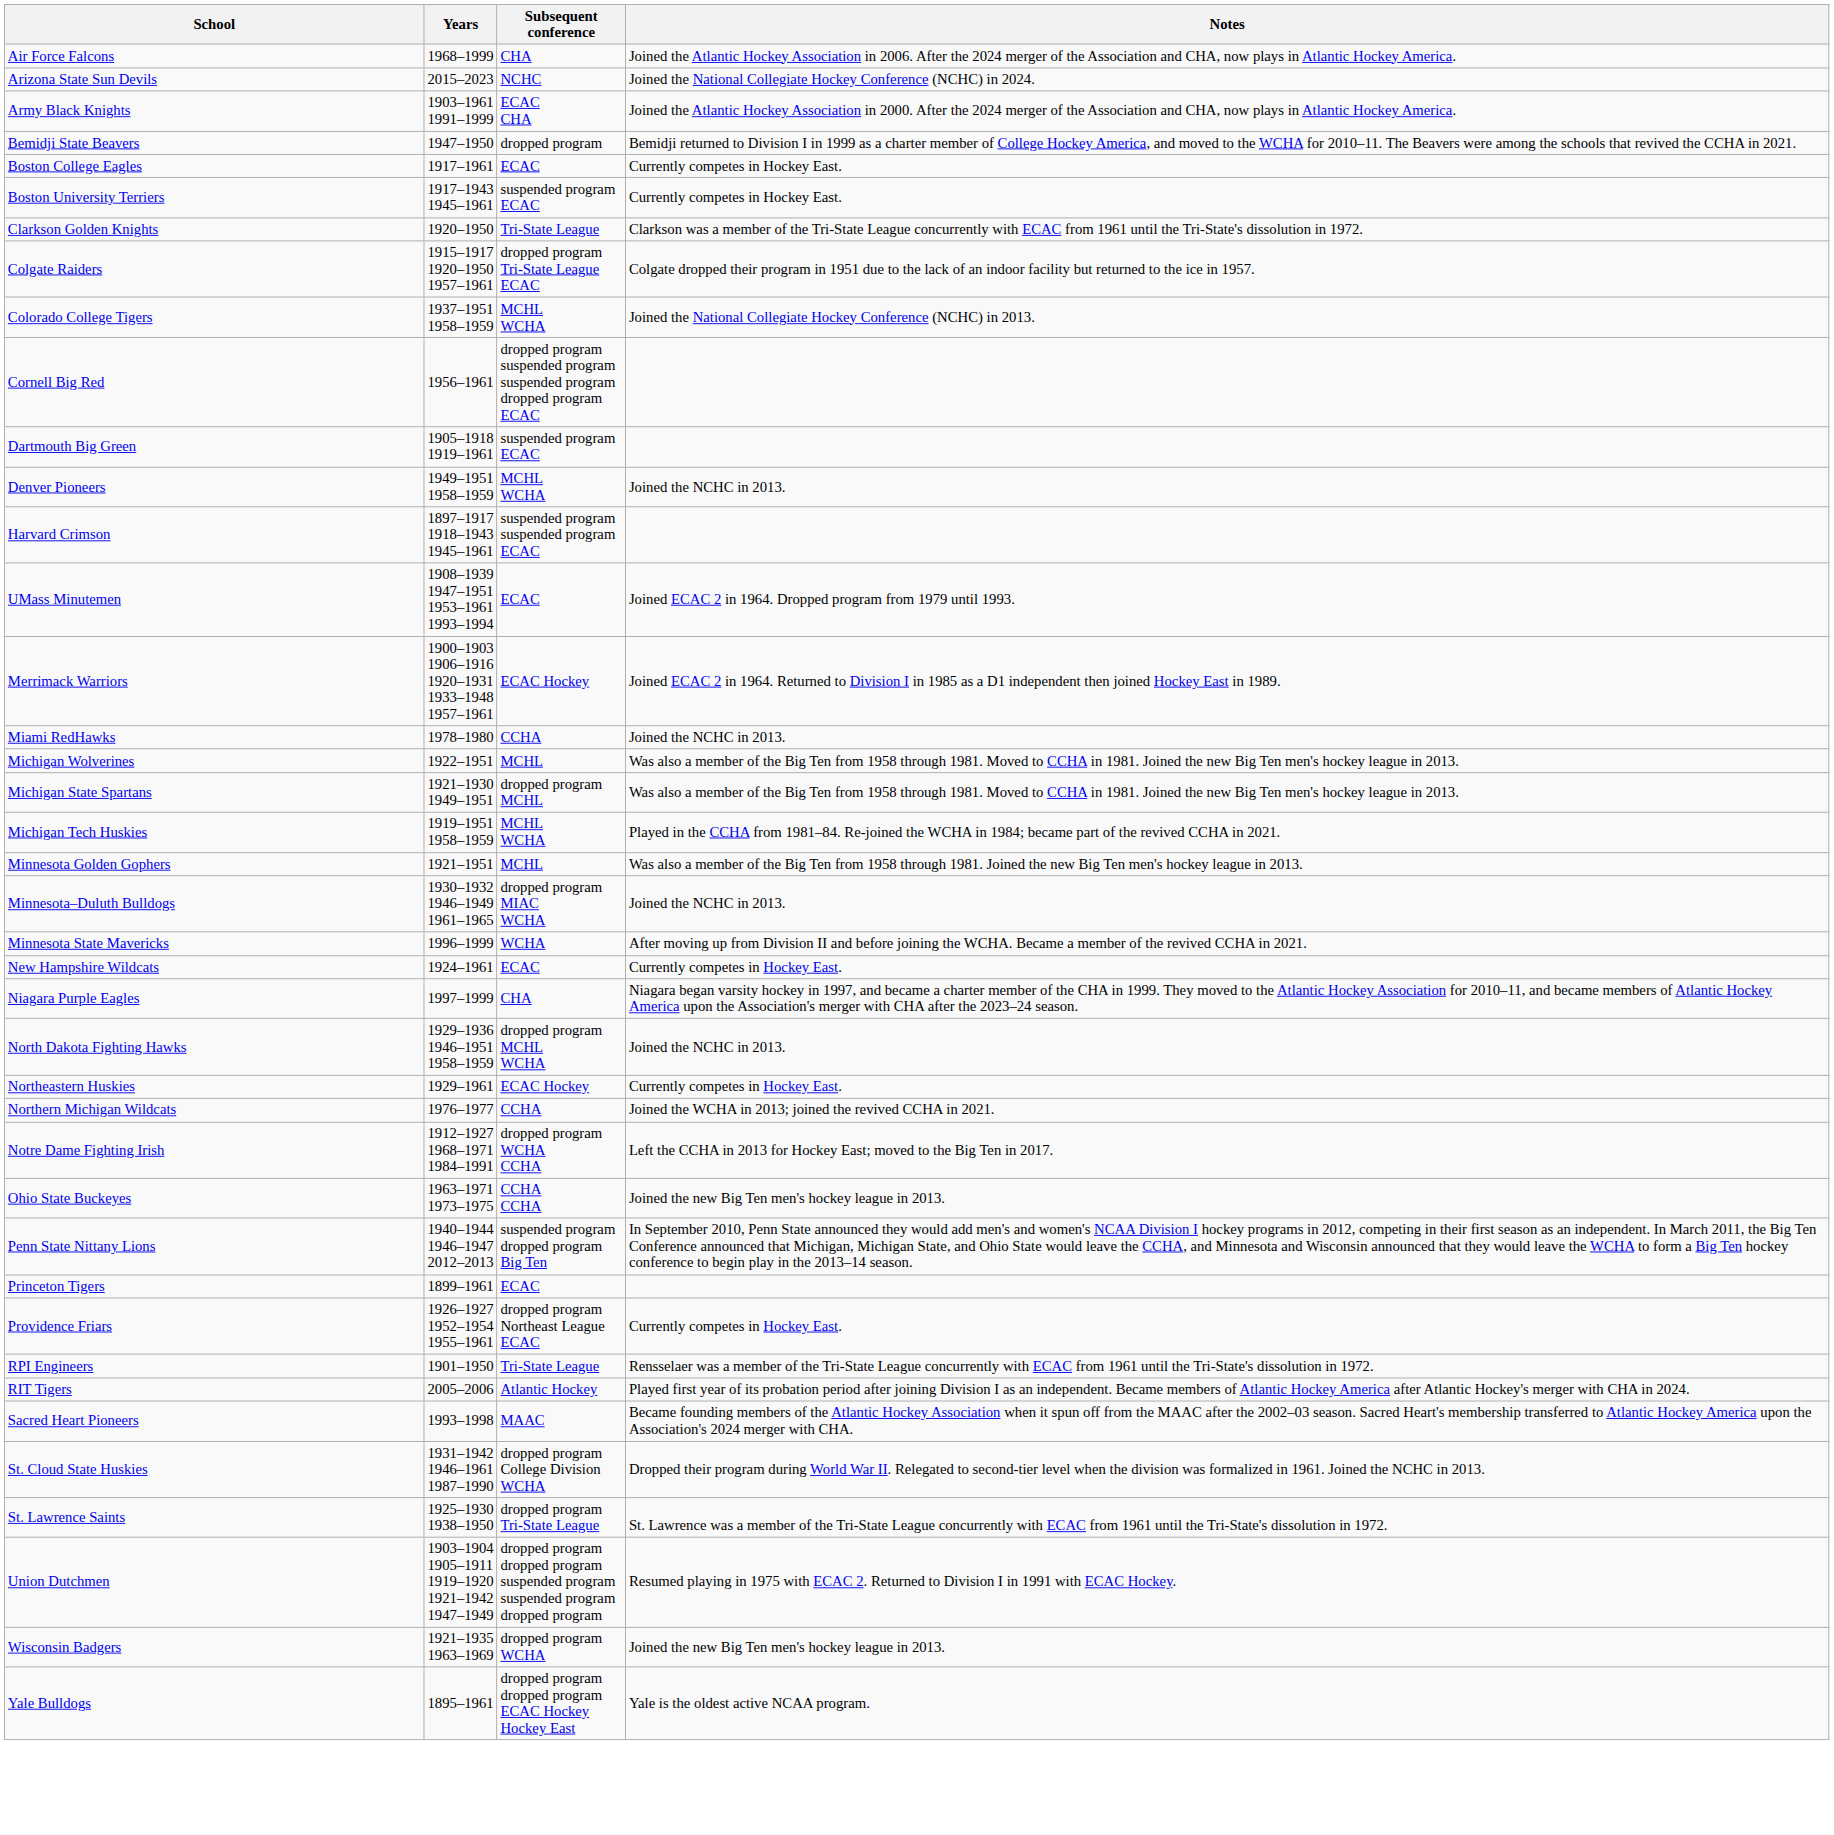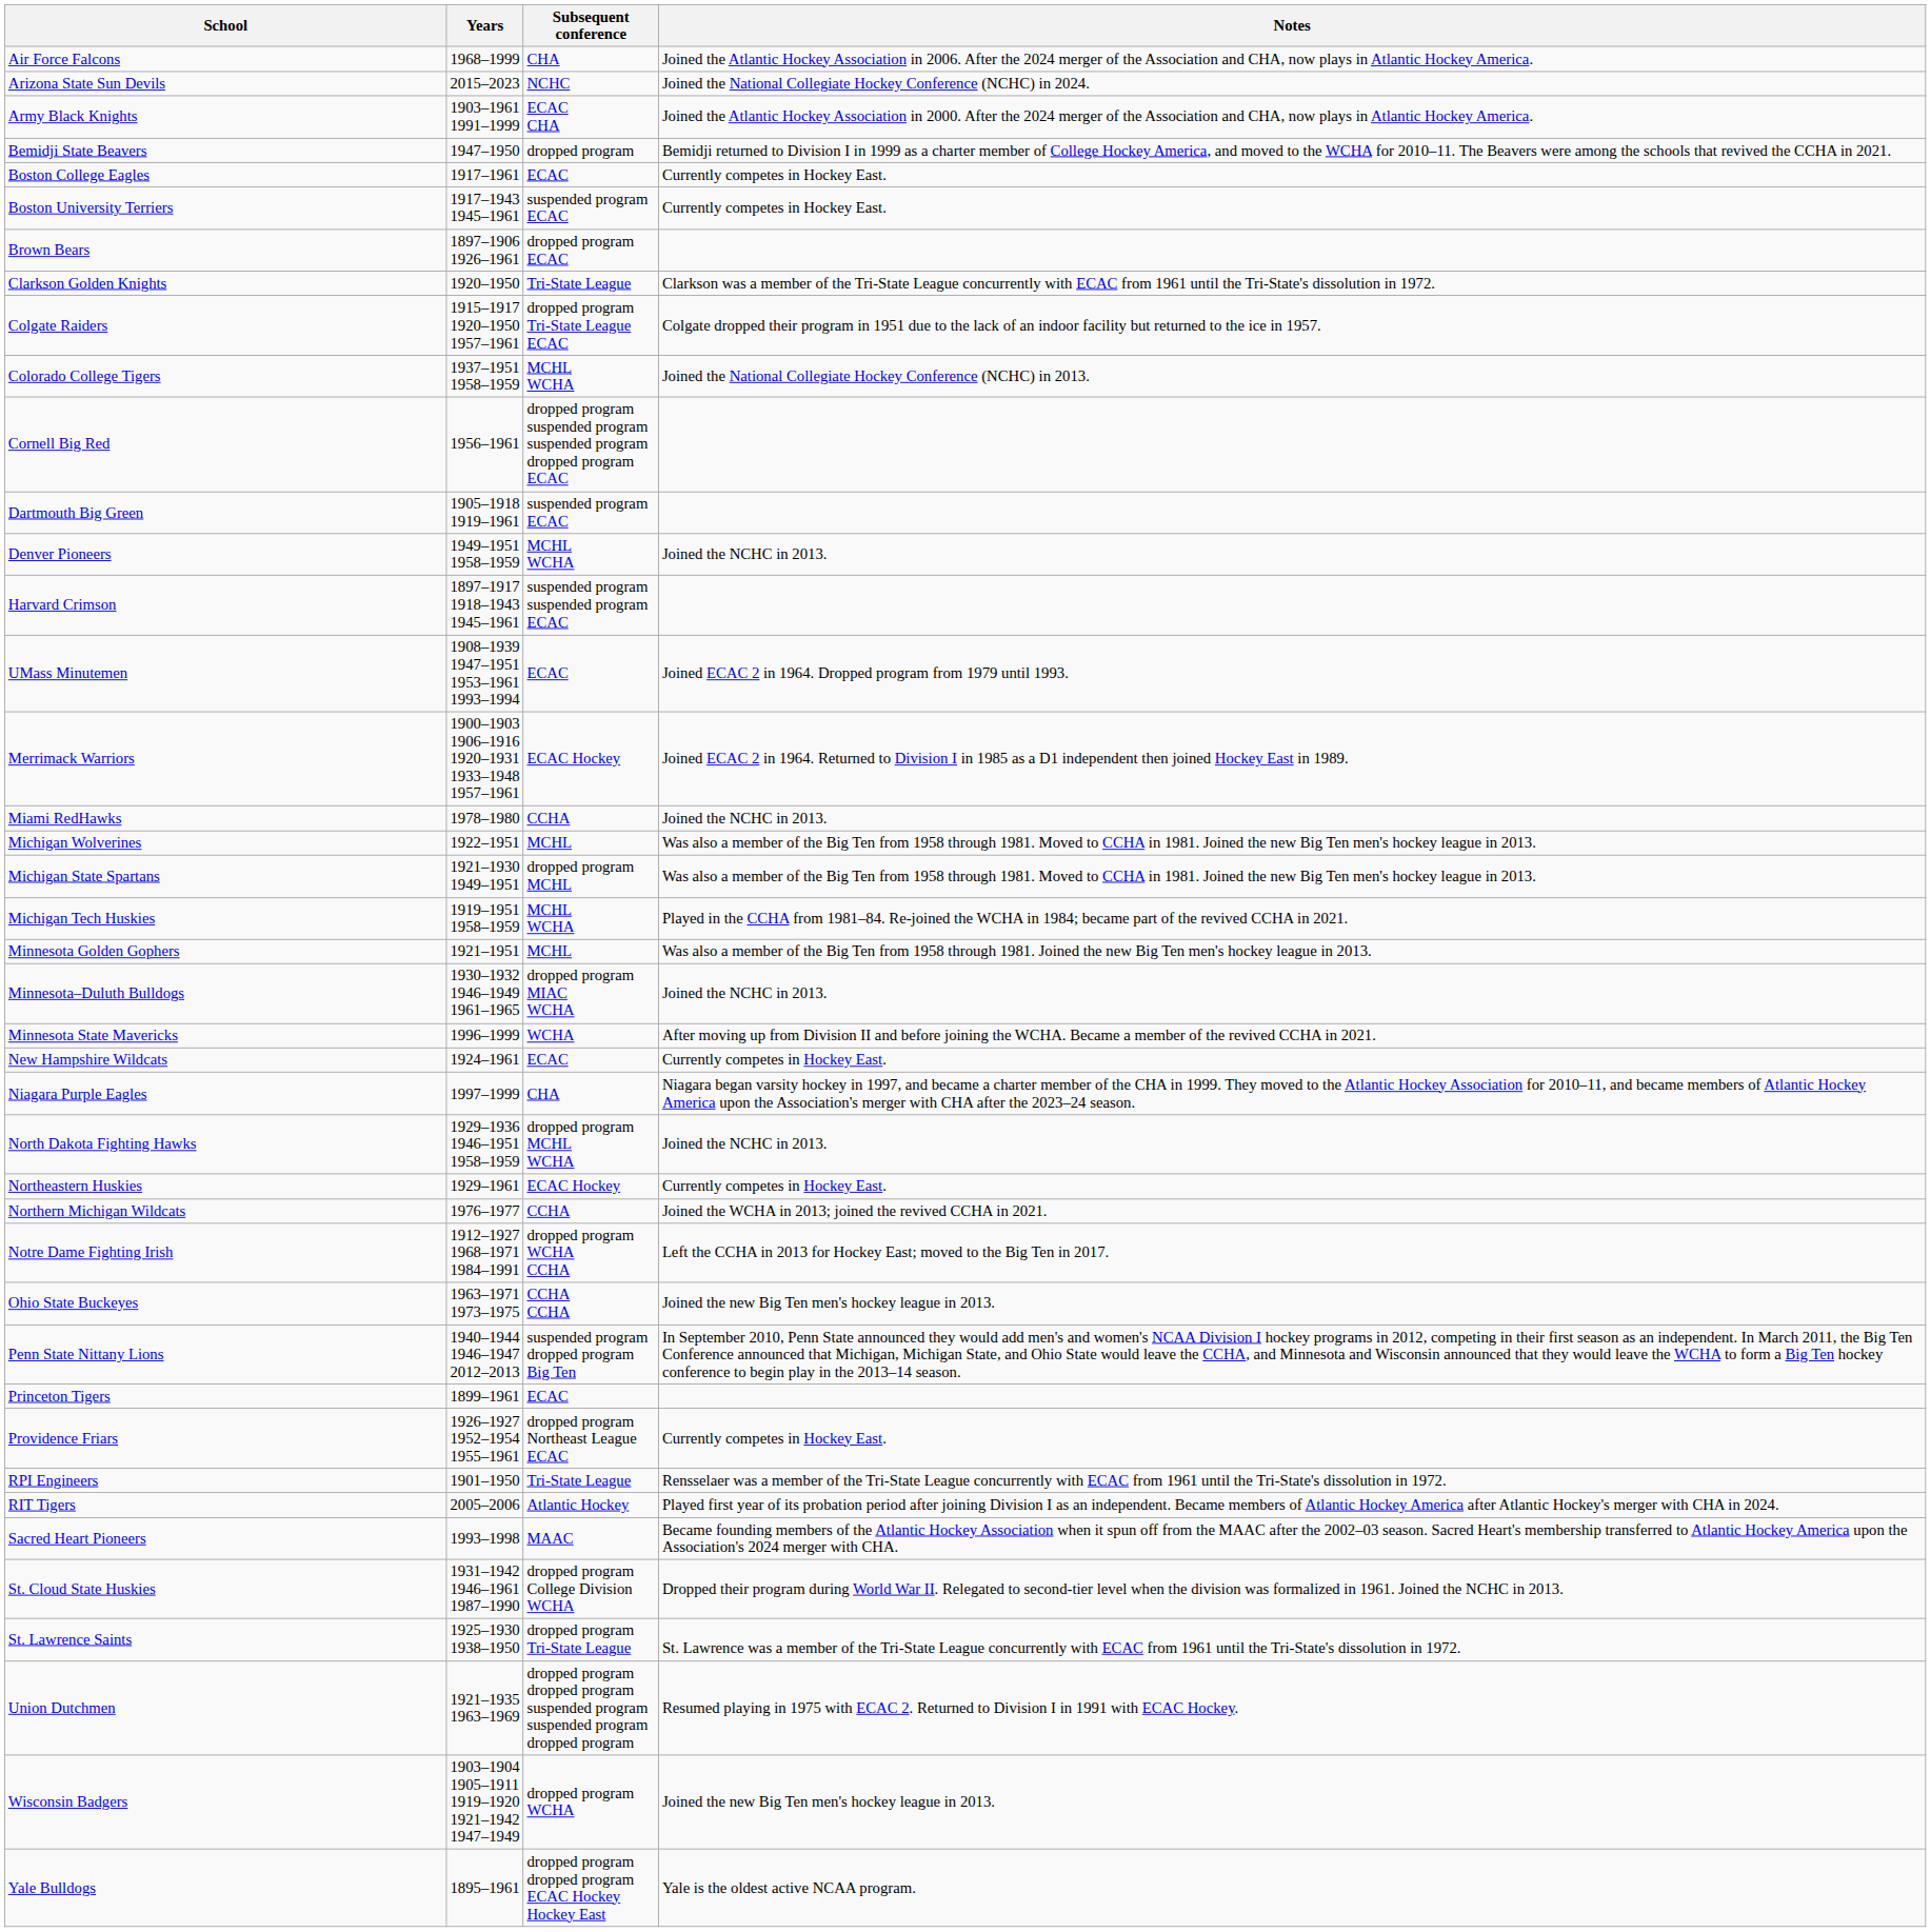 <table class="wikitable" width="100%">
 <tr>
 <th width="23%">School</th>
 <th>Years</th>
 <th>Subsequent conference</th>
 <th>Notes</th>
 </tr>
 <tr>
 <td><a href='#'>Air Force Falcons</a></td>
 <td style=white-space:nowrap>1968–1999</td>
 <td><a href='#'>CHA</a></td>
 <td>Joined the <a href='#'>Atlantic Hockey Association</a> in 2006. After the 2024 merger of the Association and CHA, now plays in <a href='#'>Atlantic Hockey America</a>.</td>
 </tr>
 <tr>
 <td><a href='#'>Arizona State Sun Devils</a></td>
 <td>2015–2023</td>
 <td><a href='#'>NCHC</a></td>
 <td>Joined the <a href='#'>National Collegiate Hockey Conference</a> (NCHC) in 2024.</td>
 </tr>
 <tr>
 <td><a href='#'>Army Black Knights</a></td>
 <td>1903–1961<br>1991–1999</td>
 <td><a href='#'>ECAC</a><br><a href='#'>CHA</a></td>
 <td>Joined the <a href='#'>Atlantic Hockey Association</a> in 2000.  After the 2024 merger of the Association and CHA, now plays in <a href='#'>Atlantic Hockey America</a>.</td>
 </tr>
 <tr>
 <td><a href='#'>Bemidji State Beavers</a></td>
 <td>1947–1950</td>
 <td>dropped program</td>
 <td>Bemidji returned to Division I in 1999 as a charter member of <a href='#'>College Hockey America</a>, and moved to the <a href='#'>WCHA</a> for 2010–11. The Beavers were among the schools that revived the CCHA in 2021.</td>
 </tr>
 <tr>
 <td><a href='#'>Boston College Eagles</a></td>
 <td>1917–1961</td>
 <td><a href='#'>ECAC</a></td>
 <td>Currently competes in Hockey East.</td>
 </tr>
 <tr>
 <td><a href='#'>Boston University Terriers</a></td>
 <td>1917–1943<br>1945–1961</td>
 <td>suspended program<br><a href='#'>ECAC</a></td>
 <td>Currently competes in Hockey East.</td>
+</tr>
+<tr>
+<td><a href='#'>Brown Bears</a></td>
+<td>1897–1906<br>1926–1961</td>
+<td>dropped program<br><a href='#'>ECAC</a></td>
+<td></td>
 </tr>
 <tr>
 <td><a href='#'>Clarkson Golden Knights</a></td>
 <td>1920–1950</td>
 <td><a href='#'>Tri-State League</a></td>
 <td>Clarkson was a member of the Tri-State League concurrently with <a href='#'>ECAC</a> from 1961 until the Tri-State's dissolution in 1972.</td>
 </tr>
 <tr>
 <td><a href='#'>Colgate Raiders</a></td>
 <td>1915–1917<br>1920–1950<br>1957–1961</td>
 <td>dropped program<br><a href='#'>Tri-State League</a><br><a href='#'>ECAC</a></td>
 <td>Colgate dropped their program in 1951 due to the lack of an indoor facility but returned to the ice in 1957.</td>
 </tr>
 <tr>
 <td><a href='#'>Colorado College Tigers</a></td>
 <td>1937–1951<br>1958–1959</td>
 <td><a href='#'>MCHL</a><br><a href='#'>WCHA</a></td>
 <td>Joined the <a href='#'>National Collegiate Hockey Conference</a> (NCHC) in 2013.</td>
 </tr>
 <tr>
 <td><a href='#'>Cornell Big Red</a></td>
 <td>1956–1961</td>
 <td>dropped program<br>suspended program<br>suspended program<br>dropped program<br><a href='#'>ECAC</a></td>
 <td></td>
 </tr>
 <tr>
 <td><a href='#'>Dartmouth Big Green</a></td>
 <td>1905–1918<br>1919–1961</td>
 <td>suspended program<br><a href='#'>ECAC</a></td>
 <td></td>
 </tr>
 <tr>
 <td><a href='#'>Denver Pioneers</a></td>
 <td>1949–1951<br>1958–1959</td>
 <td><a href='#'>MCHL</a><br><a href='#'>WCHA</a></td>
 <td>Joined the NCHC in 2013.</td>
 </tr>
 <tr>
 <td><a href='#'>Harvard Crimson</a></td>
 <td>1897–1917<br>1918–1943<br>1945–1961</td>
 <td>suspended program<br>suspended program<br><a href='#'>ECAC</a></td>
 <td></td>
 </tr>
 <tr>
 <td><a href='#'>UMass Minutemen</a></td>
 <td>1908–1939<br>1947–1951<br>1953–1961<br>1993–1994</td>
 <td><a href='#'>ECAC</a></td>
 <td>Joined <a href='#'>ECAC 2</a> in 1964. Dropped program from 1979 until 1993.</td>
 </tr>
 <tr>
 <td><a href='#'>Merrimack Warriors</a></td>
 <td>1900–1903<br>1906–1916<br>1920–1931<br>1933–1948<br>1957–1961</td>
 <td><a href='#'>ECAC Hockey</a></td>
 <td>Joined <a href='#'>ECAC 2</a> in 1964. Returned to <a href='#'>Division I</a> in 1985 as a D1 independent then joined  <a href='#'>Hockey East</a> in 1989.</td>
 </tr>
 <tr>
 <td><a href='#'>Miami RedHawks</a></td>
 <td>1978–1980</td>
 <td><a href='#'>CCHA</a></td>
 <td>Joined the NCHC in 2013.</td>
 </tr>
 <tr>
 <td><a href='#'>Michigan Wolverines</a></td>
 <td>1922–1951</td>
 <td><a href='#'>MCHL</a></td>
 <td>Was also a member of the Big Ten from 1958 through 1981. Moved to <a href='#'>CCHA</a> in 1981. Joined the new Big Ten men's hockey league in 2013.</td>
 </tr>
 <tr>
 <td><a href='#'>Michigan State Spartans</a></td>
 <td>1921–1930<br>1949–1951</td>
 <td>dropped program<br><a href='#'>MCHL</a></td>
 <td>Was also a member of the Big Ten from 1958 through 1981. Moved to <a href='#'>CCHA</a> in 1981. Joined the new Big Ten men's hockey league in 2013.</td>
 </tr>
 <tr>
 <td><a href='#'>Michigan Tech Huskies</a></td>
 <td>1919–1951<br>1958–1959</td>
 <td><a href='#'>MCHL</a><br><a href='#'>WCHA</a></td>
 <td>Played in the <a href='#'>CCHA</a> from 1981–84.  Re-joined the WCHA in 1984; became part of the revived CCHA in 2021.</td>
 </tr>
 <tr>
 <td><a href='#'>Minnesota Golden Gophers</a></td>
 <td>1921–1951</td>
 <td><a href='#'>MCHL</a></td>
 <td>Was also a member of the Big Ten from 1958 through 1981. Joined the new Big Ten men's hockey league in 2013.</td>
 </tr>
 <tr>
 <td><a href='#'>Minnesota–Duluth Bulldogs</a></td>
 <td>1930–1932<br>1946–1949<br>1961–1965</td>
 <td>dropped program<br><a href='#'>MIAC</a><br><a href='#'>WCHA</a></td>
 <td>Joined the NCHC in 2013.</td>
 </tr>
 <tr>
 <td><a href='#'>Minnesota State Mavericks</a></td>
 <td>1996–1999</td>
 <td><a href='#'>WCHA</a></td>
 <td>After moving up from Division II and before joining the WCHA. Became a member of the revived CCHA in 2021.</td>
 </tr>
 <tr>
 <td><a href='#'>New Hampshire Wildcats</a></td>
 <td>1924–1961</td>
 <td><a href='#'>ECAC</a></td>
 <td>Currently competes in <a href='#'>Hockey East</a>.</td>
 </tr>
 <tr>
 <td><a href='#'>Niagara Purple Eagles</a></td>
 <td>1997–1999</td>
 <td><a href='#'>CHA</a></td>
 <td>Niagara began varsity hockey in 1997, and became a charter member of the CHA in 1999. They moved to the <a href='#'>Atlantic Hockey Association</a> for 2010–11, and became members of <a href='#'>Atlantic Hockey America</a> upon the Association's merger with CHA after the 2023–24 season.</td>
 </tr>
 <tr>
 <td><a href='#'>North Dakota Fighting Hawks</a></td>
 <td>1929–1936<br>1946–1951<br>1958–1959</td>
 <td>dropped program<br><a href='#'>MCHL</a><br><a href='#'>WCHA</a></td>
 <td>Joined the NCHC in 2013.</td>
 </tr>
 <tr>
 <td><a href='#'>Northeastern Huskies</a></td>
 <td>1929–1961</td>
 <td><a href='#'>ECAC Hockey</a></td>
 <td>Currently competes in <a href='#'>Hockey East</a>.</td>
 </tr>
 <tr>
 <td><a href='#'>Northern Michigan Wildcats</a></td>
 <td>1976–1977</td>
 <td><a href='#'>CCHA</a></td>
 <td>Joined the WCHA in 2013; joined the revived CCHA in 2021.</td>
 </tr>
 <tr>
 <td><a href='#'>Notre Dame Fighting Irish</a></td>
 <td>1912–1927<br>1968–1971<br>1984–1991</td>
 <td>dropped program<br><a href='#'>WCHA</a><br><a href='#'>CCHA</a></td>
 <td>Left the CCHA in 2013 for Hockey East; moved to the Big Ten in 2017.</td>
 </tr>
 <tr>
 <td><a href='#'>Ohio State Buckeyes</a></td>
 <td>1963–1971<br>1973–1975</td>
 <td><a href='#'>CCHA</a><br><a href='#'>CCHA</a></td>
 <td>Joined the new Big Ten men's hockey league in 2013.</td>
 </tr>
 <tr>
 <td><a href='#'>Penn State Nittany Lions</a></td>
 <td>1940–1944<br>1946–1947<br>2012–2013</td>
 <td>suspended program<br>dropped program<br><a href='#'>Big Ten</a></td>
 <td>In September 2010, Penn State announced they would add men's and women's <a href='#'>NCAA Division I</a> hockey programs in 2012, competing in their first season as an independent. In March 2011, the Big Ten Conference announced that Michigan, Michigan State, and Ohio State would leave the <a href='#'>CCHA</a>, and Minnesota and Wisconsin announced that they would leave the <a href='#'>WCHA</a> to form a <a href='#'>Big Ten</a> hockey conference to begin play in the 2013–14 season.</td>
 </tr>
 <tr>
 <td><a href='#'>Princeton Tigers</a></td>
 <td>1899–1961</td>
 <td><a href='#'>ECAC</a></td>
 <td></td>
 </tr>
 <tr>
 <td><a href='#'>Providence Friars</a></td>
 <td>1926–1927<br>1952–1954<br>1955–1961</td>
 <td style=white-space:nowrap>dropped program<br>Northeast League<br><a href='#'>ECAC</a></td>
 <td>Currently competes in <a href='#'>Hockey East</a>.</td>
 </tr>
 <tr>
 <td><a href='#'>RPI Engineers</a></td>
 <td>1901–1950</td>
 <td><a href='#'>Tri-State League</a></td>
 <td>Rensselaer was a member of the Tri-State League concurrently with <a href='#'>ECAC</a> from 1961 until the Tri-State's dissolution in 1972.</td>
 </tr>
 <tr>
 <td><a href='#'>RIT Tigers</a></td>
 <td>2005–2006</td>
 <td><a href='#'>Atlantic Hockey</a></td>
 <td>Played first year of its probation period after joining Division I as an independent. Became members of <a href='#'>Atlantic Hockey America</a> after Atlantic Hockey's merger with CHA in 2024.</td>
 </tr>
 <tr>
 <td><a href='#'>Sacred Heart Pioneers</a></td>
 <td>1993–1998</td>
 <td><a href='#'>MAAC</a></td>
 <td>Became founding members of the <a href='#'>Atlantic Hockey Association</a> when it spun off from the MAAC after the 2002–03 season. Sacred Heart's membership transferred to <a href='#'>Atlantic Hockey America</a> upon the Association's 2024 merger with CHA.</td>
 </tr>
 <tr>
 <td><a href='#'>St. Cloud State Huskies</a></td>
 <td>1931–1942<br>1946–1961<br>1987–1990</td>
 <td>dropped program<br>College Division<br><a href='#'>WCHA</a></td>
 <td>Dropped their program during <a href='#'>World War II</a>. Relegated to second-tier level when the division was formalized in 1961. Joined the NCHC in 2013.</td>
 </tr>
 <tr>
 <td><a href='#'>St. Lawrence Saints</a></td>
 <td>1925–1930<br>1938–1950</td>
 <td>dropped program<br><a href='#'>Tri-State League</a></td>
 <td><br>St. Lawrence was a member of the Tri-State League concurrently with <a href='#'>ECAC</a> from 1961 until the Tri-State's dissolution in 1972.</td>
 </tr>
 <tr>
 <td><a href='#'>Union Dutchmen</a></td>
-<td>1903–1904<br>1905–1911<br>1919–1920<br>1921–1942<br>1947–1949</td>
+<td>1921–1935<br>1963–1969</td>
 <td>dropped program<br>dropped program<br>suspended program<br>suspended program<br>dropped program</td>
 <td>Resumed playing in 1975 with <a href='#'>ECAC 2</a>. Returned to Division I in 1991 with <a href='#'>ECAC Hockey</a>.</td>
 </tr>
 <tr>
 <td><a href='#'>Wisconsin Badgers</a></td>
-<td>1921–1935<br>1963–1969</td>
+<td>1903–1904<br>1905–1911<br>1919–1920<br>1921–1942<br>1947–1949</td>
 <td>dropped program<br><a href='#'>WCHA</a></td>
 <td>Joined the new Big Ten men's hockey league in 2013.</td>
 </tr>
 <tr>
 <td><a href='#'>Yale Bulldogs</a></td>
 <td>1895–1961</td>
 <td>dropped program<br>dropped program<br><a href='#'>ECAC Hockey</a><br><a href='#'>Hockey East</a></td>
 <td>Yale is the oldest active NCAA program.</td>
 </tr>
 </table>
